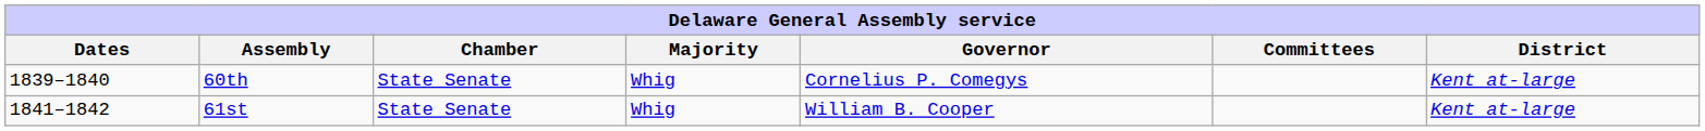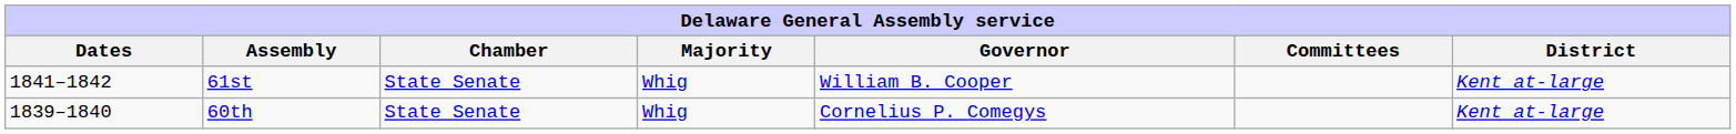 <table class=wikitable style="width: 94%" style="text-align: center;" align="center">
 <tr bgcolor=#cccccc>
 <th colspan=7 style="background: #ccccff;">Delaware General Assembly service</th>
 </tr>
 <tr>
 <th><strong>Dates</strong></th>
 <th><strong>Assembly</strong></th>
 <th><strong>Chamber</strong></th>
 <th><strong>Majority</strong></th>
 <th><strong>Governor</strong></th>
 <th><strong>Committees</strong></th>
 <th><strong>District</strong></th>
 </tr>
 <tr>
+<td>1841–1842</td>
+<td><a href='#'>61st</a></td>
+<td><a href='#'>State Senate</a></td>
+<td><a href='#'>Whig</a></td>
+<td><a href='#'>William B. Cooper</a></td>
+<td></td>
+<td><a href='#'><em>Kent at-large</em></a></td>
+</tr>
+<tr>
 <td>1839–1840</td>
 <td><a href='#'>60th</a></td>
 <td><a href='#'>State Senate</a></td>
 <td><a href='#'>Whig</a></td>
 <td><a href='#'>Cornelius P. Comegys</a></td>
 <td></td>
 <td><a href='#'><em>Kent at-large</em></a></td>
 </tr>
-<tr>
-<td>1841–1842</td>
-<td><a href='#'>61st</a></td>
-<td><a href='#'>State Senate</a></td>
-<td><a href='#'>Whig</a></td>
-<td><a href='#'>William B. Cooper</a></td>
-<td></td>
-<td><a href='#'><em>Kent at-large</em></a></td>
-</tr>
 </table>
